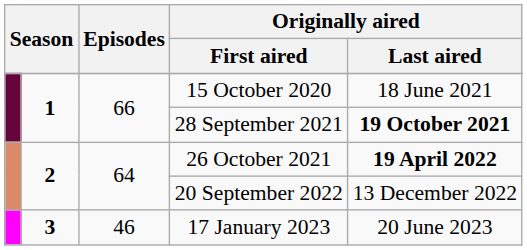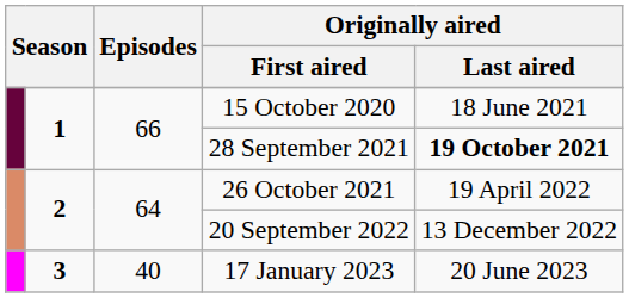 <table class="wikitable" style="text-align: center;" style="background: #FFFFFF;">
 <tr>
 <th colspan="2" rowspan="2">Season</th>
 <th ! rowspan="2">Episodes</th>
 <th ! colspan="2">Originally aired</th>
 </tr>
 <tr>
 <th>First aired</th>
 <th>Last aired</th>
 </tr>
 <tr>
 </tr>
 <tr>
 <td style="width: 5px" bgcolor="#66023C" rowspan="2"></td>
 <td align="center" rowspan="2"><strong>1</strong></td>
 <td rowspan="2" align="center">66</td>
 <td align="center">15 October 2020</td>
 <td align="center">18 June 2021</td>
 </tr>
 <tr>
 <td align="center">28 September 2021</td>
 <td align="center"><strong>19 October 2021</strong></td>
 </tr>
 <tr>
 <td style="width: 5px" bgcolor="#DA8A67" rowspan="2"></td>
 <td align="center" rowspan="2"><strong>2</strong></td>
 <td rowspan="2" align="center">64</td>
 <td align="center">26 October 2021</td>
-<td align="center"><strong>19 April 2022</strong></td>
+<td align="center">19 April 2022</td>
 </tr>
 <tr>
 <td align="center">20 September 2022</td>
 <td align="center">13 December 2022</td>
 </tr>
 <tr>
 <td style="width: 5px" bgcolor="#FF00FF"></td>
 <td align="center"><strong>3</strong></td>
-<td align="center">46</td>
+<td align="center">40</td>
 <td align="center">17 January 2023</td>
 <td align="center">20 June 2023</td>
 </tr>
 </table>
